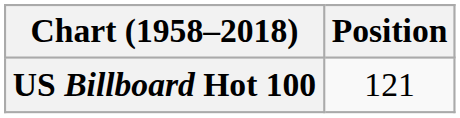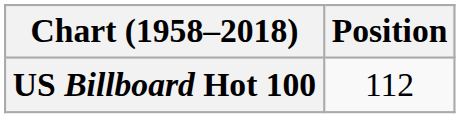 <table class="wikitable plainrowheaders">
 <tr>
 <th>Chart (1958–2018)</th>
 <th>Position</th>
 </tr>
 <tr>
 <th scope="row">US <em>Billboard</em> Hot 100</th>
-<td style="text-align:center;">121</td>
+<td style="text-align:center;">112</td>
 </tr>
 </table>
